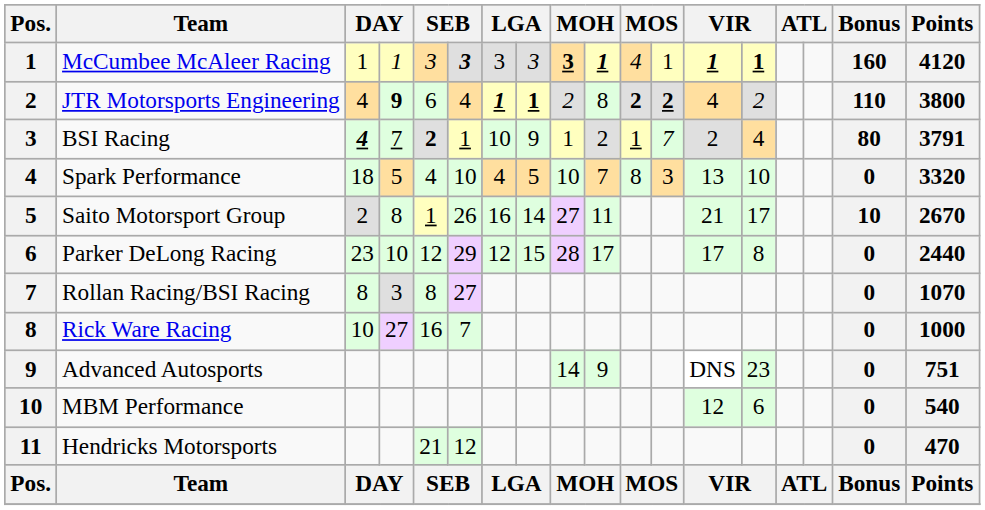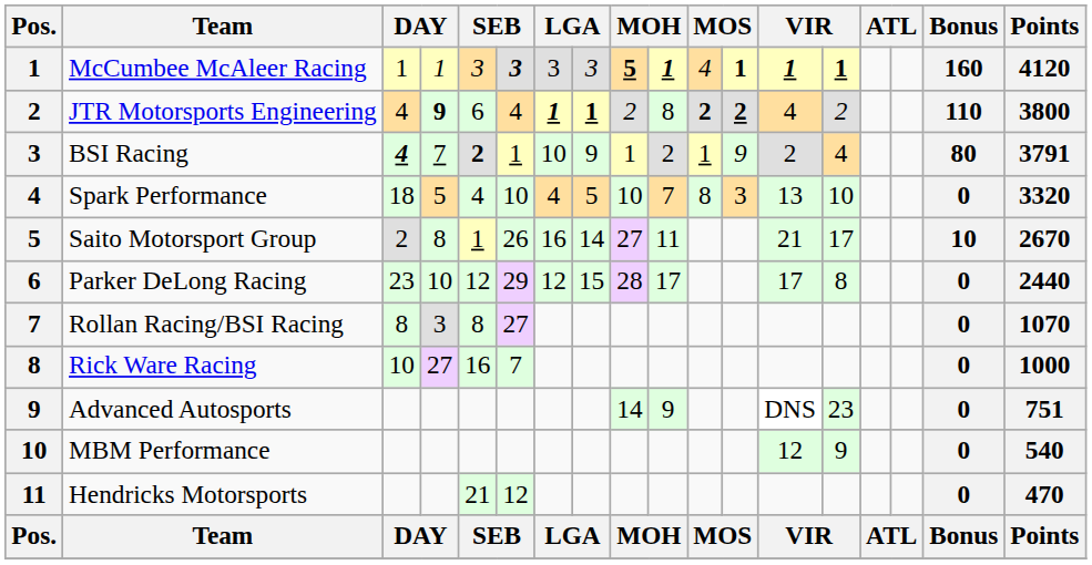 <table class="wikitable" style="font-size:85%; text-align:center;">
 <tr>
 <th>Pos.</th>
 <th>Team</th>
 <th colspan="2">DAY</th>
 <th colspan="2">SEB</th>
 <th colspan="2">LGA</th>
 <th colspan="2">MOH</th>
 <th colspan="2">MOS</th>
 <th colspan="2">VIR</th>
 <th colspan="2">ATL</th>
 <th>Bonus</th>
 <th>Points</th>
 </tr>
 <tr>
 <th>1</th>
 <td align="left"><a href='#'>McCumbee McAleer Racing</a></td>
 <td style="background:#ffffbf;">1</td>
 <td style="background:#ffffbf;"><em>1</em></td>
 <td style="background:#ffdf9f;"><em>3</em></td>
 <td style="background:#dfdfdf;"><strong><em>3</em></strong></td>
 <td style="background:#dfdfdf;">3</td>
 <td style="background:#dfdfdf;"><em>3</em></td>
-<td style="background:#ffdf9f;"><u><strong>3</strong></u></td>
+<td style="background:#ffdf9f;"><u><strong>5</strong></u></td>
 <td style="background:#ffffbf;"><u><strong><em>1</em></strong></u></td>
 <td style="background:#ffdf9f;"><em>4</em></td>
-<td style="background:#ffffbf;">1</td>
+<td style="background:#ffffbf;"><strong>1</strong></td>
 <td style="background:#ffffbf;"><u><strong><em>1</em></strong></u></td>
 <td style="background:#ffffbf;"><u><strong>1</strong></u></td>
 <td></td>
 <td></td>
 <th>160</th>
 <th>4120</th>
 </tr>
 <tr>
 <th>2</th>
 <td align="left"><a href='#'>JTR Motorsports Engineering</a></td>
 <td style="background:#ffdf9f;">4</td>
 <td style="background:#dfffdf;"><strong>9</strong></td>
 <td style="background:#dfffdf;">6</td>
 <td style="background:#ffdf9f;">4</td>
 <td style="background:#ffffbf;"><strong><em><u>1</u></em></strong></td>
 <td style="background:#ffffbf;"><strong><u>1</u></strong></td>
 <td style="background:#dfdfdf;"><em>2</em></td>
 <td style="background:#dfffdf;">8</td>
 <td style="background:#dfdfdf;"><strong>2</strong></td>
 <td style="background:#dfdfdf;"><strong><u>2</u></strong></td>
 <td style="background:#ffdf9f;">4</td>
 <td style="background:#dfdfdf;"><em>2</em></td>
 <td></td>
 <td></td>
 <th>110</th>
 <th>3800</th>
 </tr>
 <tr>
 <th>3</th>
 <td align="left">BSI Racing</td>
 <td style="background:#dfffdf;"><strong><em><u>4</u></em></strong></td>
 <td style="background:#dfffdf;"><u>7</u></td>
 <td style="background:#dfdfdf;"><strong>2</strong></td>
 <td style="background:#ffffbf;"><u>1</u></td>
 <td style="background:#dfffdf;">10</td>
 <td style="background:#dfffdf;">9</td>
 <td style="background:#ffffbf;">1</td>
 <td style="background:#dfdfdf;">2</td>
 <td style="background:#ffffbf;"><u>1</u></td>
-<td style="background:#dfffdf;"><em>7</em></td>
+<td style="background:#dfffdf;"><em>9</em></td>
 <td style="background:#dfdfdf;">2</td>
 <td style="background:#ffdf9f;">4</td>
 <td></td>
 <td></td>
 <th>80</th>
 <th>3791</th>
 </tr>
 <tr>
 <th>4</th>
 <td align="left">Spark Performance</td>
 <td style="background:#dfffdf;">18</td>
 <td style="background:#ffdf9f;">5</td>
 <td style="background:#dfffdf;">4</td>
 <td style="background:#dfffdf;">10</td>
 <td style="background:#ffdf9f;">4</td>
 <td style="background:#ffdf9f;">5</td>
 <td style="background:#dfffdf;">10</td>
 <td style="background:#ffdf9f;">7</td>
 <td style="background:#dfffdf;">8</td>
 <td style="background:#ffdf9f;">3</td>
 <td style="background:#dfffdf;">13</td>
 <td style="background:#dfffdf;">10</td>
 <td></td>
 <td></td>
 <th>0</th>
 <th>3320</th>
 </tr>
 <tr>
 <th>5</th>
 <td align="left">Saito Motorsport Group</td>
 <td style="background:#dfdfdf;">2</td>
 <td style="background:#dfffdf;">8</td>
 <td style="background:#ffffbf;"><u>1</u></td>
 <td style="background:#dfffdf;">26</td>
 <td style="background:#dfffdf;">16</td>
 <td style="background:#dfffdf;">14</td>
 <td style="background:#efcfff;">27</td>
 <td style="background:#dfffdf;">11</td>
 <td></td>
 <td></td>
 <td style="background:#dfffdf;">21</td>
 <td style="background:#dfffdf;">17</td>
 <td></td>
 <td></td>
 <th>10</th>
 <th>2670</th>
 </tr>
 <tr>
 <th>6</th>
 <td align="left">Parker DeLong Racing</td>
 <td style="background:#dfffdf;">23</td>
 <td style="background:#dfffdf;">10</td>
 <td style="background:#dfffdf;">12</td>
 <td style="background:#efcfff;">29</td>
 <td style="background:#dfffdf;">12</td>
 <td style="background:#dfffdf;">15</td>
 <td style="background:#efcfff;">28</td>
 <td style="background:#dfffdf;">17</td>
 <td></td>
 <td></td>
 <td style="background:#dfffdf;">17</td>
 <td style="background:#dfffdf;">8</td>
 <td></td>
 <td></td>
 <th>0</th>
 <th>2440</th>
 </tr>
 <tr>
 <th>7</th>
 <td align="left">Rollan Racing/BSI Racing</td>
 <td style="background:#dfffdf;">8</td>
 <td style="background:#dfdfdf;">3</td>
 <td style="background:#dfffdf;">8</td>
 <td style="background:#efcfff;">27</td>
 <td></td>
 <td></td>
 <td></td>
 <td></td>
 <td></td>
 <td></td>
 <td></td>
 <td></td>
 <td></td>
 <td></td>
 <th>0</th>
 <th>1070</th>
 </tr>
 <tr>
 <th>8</th>
 <td align="left"><a href='#'>Rick Ware Racing</a></td>
 <td style="background:#dfffdf;">10</td>
 <td style="background:#efcfff;">27</td>
 <td style="background:#dfffdf;">16</td>
 <td style="background:#dfffdf;">7</td>
 <td></td>
 <td></td>
 <td></td>
 <td></td>
 <td></td>
 <td></td>
 <td></td>
 <td></td>
 <td></td>
 <td></td>
 <th>0</th>
 <th>1000</th>
 </tr>
 <tr>
 <th>9</th>
 <td align="left">Advanced Autosports</td>
 <td></td>
 <td></td>
 <td></td>
 <td></td>
 <td></td>
 <td></td>
 <td style="background:#dfffdf;">14</td>
 <td style="background:#dfffdf;">9</td>
 <td></td>
 <td></td>
 <td style="background:#ffffff;">DNS</td>
 <td style="background:#dfffdf;">23</td>
 <td></td>
 <td></td>
 <th>0</th>
 <th>751</th>
 </tr>
 <tr>
 <th>10</th>
 <td align="left">MBM Performance</td>
 <td></td>
 <td></td>
 <td></td>
 <td></td>
 <td></td>
 <td></td>
 <td></td>
 <td></td>
 <td></td>
 <td></td>
 <td style="background:#dfffdf;">12</td>
-<td style="background:#dfffdf;">6</td>
+<td style="background:#dfffdf;">9</td>
 <td></td>
 <td></td>
 <th>0</th>
 <th>540</th>
 </tr>
 <tr>
 <th>11</th>
 <td align="left">Hendricks Motorsports</td>
 <td></td>
 <td></td>
 <td style="background:#dfffdf;">21</td>
 <td style="background:#dfffdf;">12</td>
 <td></td>
 <td></td>
 <td></td>
 <td></td>
 <td></td>
 <td></td>
 <td></td>
 <td></td>
 <td></td>
 <td></td>
 <th>0</th>
 <th>470</th>
 </tr>
 <tr>
 <th>Pos.</th>
 <th>Team</th>
 <th colspan="2">DAY</th>
 <th colspan="2">SEB</th>
 <th colspan="2">LGA</th>
 <th colspan="2">MOH</th>
 <th colspan="2">MOS</th>
 <th colspan="2">VIR</th>
 <th colspan="2">ATL</th>
 <th>Bonus</th>
 <th>Points</th>
 </tr>
 <tr>
 </tr>
 </table>
